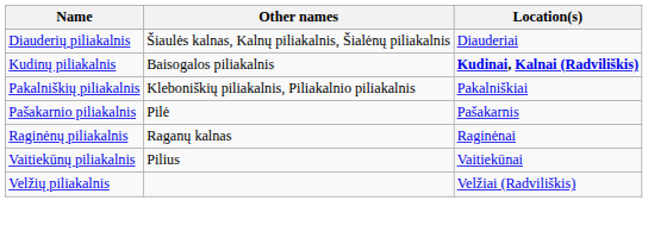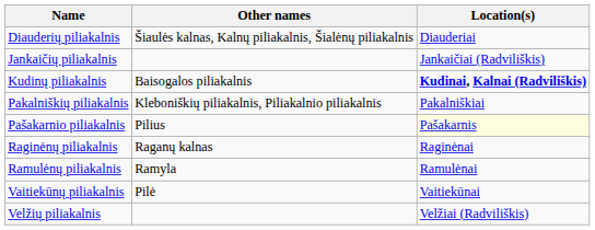 <table class="wikitable" style="font-size: 95%;">
 <tr>
 <th>Name</th>
 <th>Other names</th>
 <th>Location(s)</th>
 </tr>
 <tr>
 <td><a href='#'>Diauderių piliakalnis</a></td>
 <td>Šiaulės kalnas, Kalnų piliakalnis, Šialėnų piliakalnis</td>
 <td><a href='#'>Diauderiai</a></td>
+</tr>
+<tr>
+<td><a href='#'>Jankaičių piliakalnis</a></td>
+<td></td>
+<td><a href='#'>Jankaičiai (Radviliškis)</a></td>
 </tr>
 <tr>
 <td><a href='#'>Kudinų piliakalnis</a></td>
 <td>Baisogalos piliakalnis</td>
 <td><strong><a href='#'>Kudinai</a>, <a href='#'>Kalnai (Radviliškis)</a></strong></td>
 </tr>
 <tr>
 <td><a href='#'>Pakalniškių piliakalnis</a></td>
 <td>Kleboniškių piliakalnis, Piliakalnio piliakalnis</td>
 <td><a href='#'>Pakalniškiai</a></td>
 </tr>
 <tr>
 <td><a href='#'>Pašakarnio piliakalnis</a></td>
-<td>Pilė</td>
-<td><a href='#'>Pašakarnis</a></td>
+<td>Pilius</td>
+<td style="background: lightyellow;"><a href='#'>Pašakarnis</a></td>
 </tr>
 <tr>
 <td><a href='#'>Raginėnų piliakalnis</a></td>
 <td>Raganų kalnas</td>
 <td><a href='#'>Raginėnai</a></td>
 </tr>
 <tr>
+<td><a href='#'>Ramulėnų piliakalnis</a></td>
+<td>Ramyla</td>
+<td><a href='#'>Ramulėnai</a></td>
+</tr>
+<tr>
 <td><a href='#'>Vaitiekūnų piliakalnis</a></td>
-<td>Pilius</td>
+<td>Pilė</td>
 <td><a href='#'>Vaitiekūnai</a></td>
 </tr>
 <tr>
 <td><a href='#'>Velžių piliakalnis</a></td>
 <td></td>
 <td><a href='#'>Velžiai (Radviliškis)</a></td>
 </tr>
 </table>
